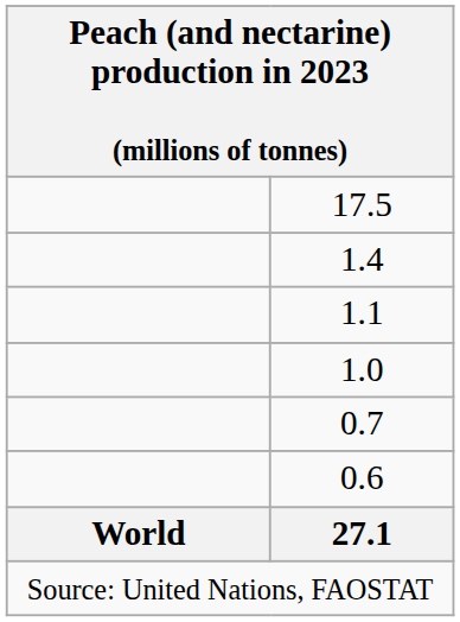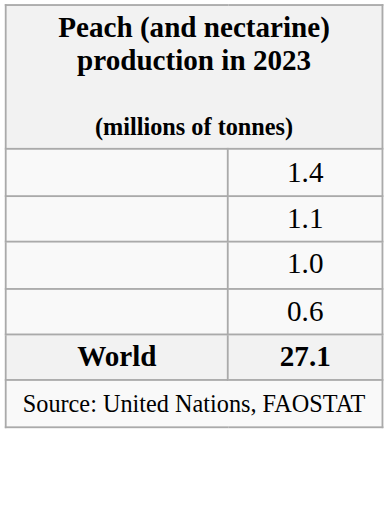 <table class="wikitable"  style="float:right; width:13em; text-align:center;">
 <tr>
 <th colspan=2>Peach (and nectarine) production in 2023<br><br><small>(millions of tonnes)</small><br></th>
-</tr>
-<tr>
-<td></td>
-<td>17.5</td>
 </tr>
 <tr>
 <td></td>
 <td>1.4</td>
 </tr>
 <tr>
 <td></td>
 <td>1.1</td>
 </tr>
 <tr>
 <td></td>
 <td>1.0</td>
 </tr>
 <tr>
 <td></td>
-<td>0.7</td>
-</tr>
-<tr>
-<td></td>
 <td>0.6</td>
 </tr>
 <tr>
 <th><strong>World</strong></th>
 <th><strong>27.1</strong></th>
 </tr>
 <tr>
 <td colspan=2><small>Source: United Nations, FAOSTAT</small></td>
 </tr>
 </table>
